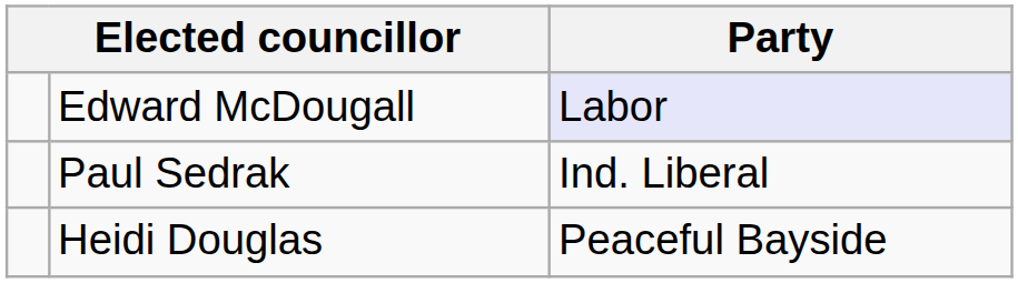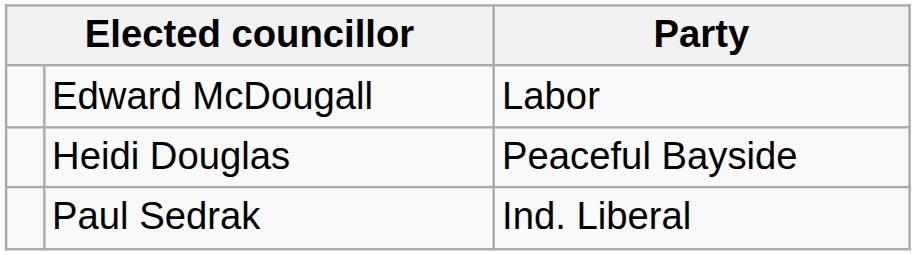 <table class="wikitable" style="float:right;clear:right;width:30%">
 <tr>
 <th colspan="2">Elected councillor</th>
 <th>Party</th>
 </tr>
 <tr>
 <td> </td>
 <td>Edward McDougall</td>
-<td style="background: lavender;">Labor</td>
+<td>Labor</td>
+</tr>
+<tr>
+<td> </td>
+<td>Heidi Douglas</td>
+<td>Peaceful Bayside</td>
 </tr>
 <tr>
 <td> </td>
 <td>Paul Sedrak</td>
 <td>Ind. Liberal</td>
 </tr>
-<tr>
-<td> </td>
-<td>Heidi Douglas</td>
-<td>Peaceful Bayside</td>
-</tr>
 </table>
